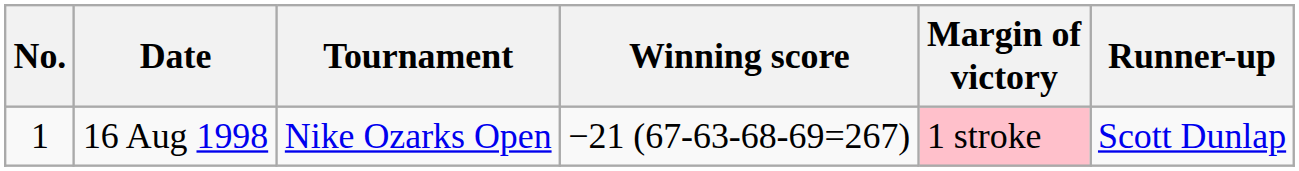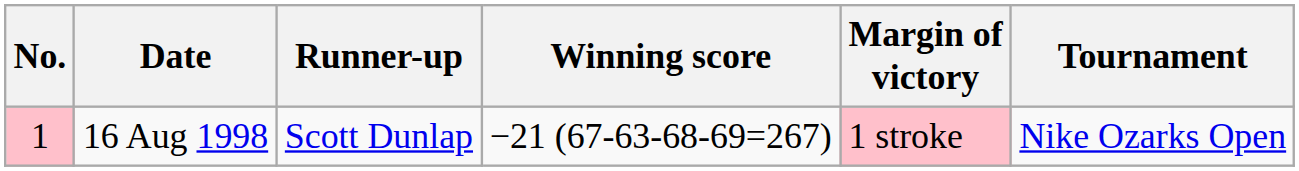 <table class="wikitable" style="font-size:95%;">
 <tr>
 <th>No.</th>
 <th>Date</th>
-<th>Tournament</th>
+<th>Runner-up</th>
 <th>Winning score</th>
 <th>Margin of<br>victory</th>
-<th>Runner-up</th>
+<th>Tournament</th>
 </tr>
 <tr>
-<td align=center>1</td>
+<td align=center style="background: pink;">1</td>
 <td align=right>16 Aug <a href='#'>1998</a></td>
-<td><a href='#'>Nike Ozarks Open</a></td>
+<td> <a href='#'>Scott Dunlap</a></td>
 <td>−21 (67-63-68-69=267)</td>
 <td style="background: pink;">1 stroke</td>
-<td> <a href='#'>Scott Dunlap</a></td>
+<td><a href='#'>Nike Ozarks Open</a></td>
 </tr>
 </table>
